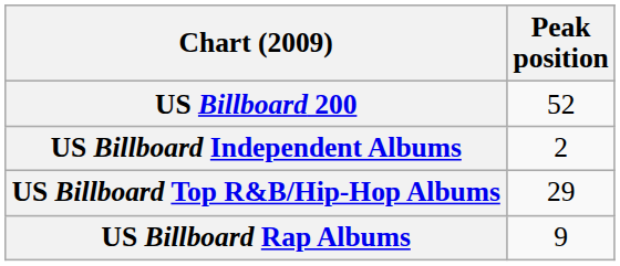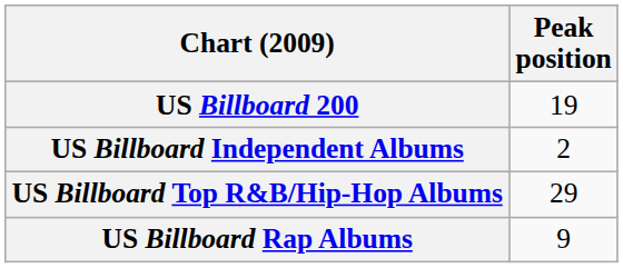 <table class="wikitable sortable plainrowheaders">
 <tr>
 <th>Chart (2009)</th>
 <th>Peak<br>position</th>
 </tr>
 <tr>
 <th scope="row">US <a href='#'><em>Billboard</em> 200</a></th>
-<td style="text-align:center;">52</td>
+<td style="text-align:center;">19</td>
 </tr>
 <tr>
 <th scope="row">US <em>Billboard</em> <a href='#'>Independent Albums</a></th>
 <td style="text-align:center;">2</td>
 </tr>
 <tr>
 <th scope="row">US <em>Billboard</em> <a href='#'>Top R&B/Hip-Hop Albums</a></th>
 <td style="text-align:center;">29</td>
 </tr>
 <tr>
 <th scope="row">US <em>Billboard</em> <a href='#'>Rap Albums</a></th>
 <td style="text-align:center;">9</td>
 </tr>
 </table>
